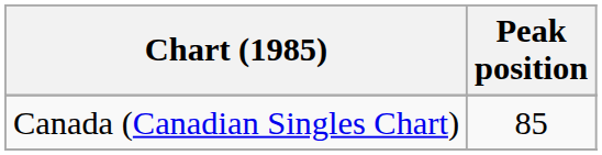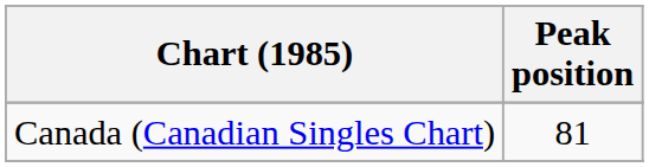 <table class="wikitable">
 <tr>
 <th>Chart (1985)</th>
 <th>Peak<br>position</th>
 </tr>
 <tr>
 </tr>
 <tr>
 <td>Canada (<a href='#'>Canadian Singles Chart</a>)</td>
-<td align="center">85</td>
+<td align="center">81</td>
 </tr>
 <tr>
 </tr>
 <tr>
 </tr>
 <tr>
 </tr>
 <tr>
 </tr>
 <tr>
 </tr>
 <tr>
 </tr>
 <tr>
 </tr>
 <tr>
 </tr>
 </table>
